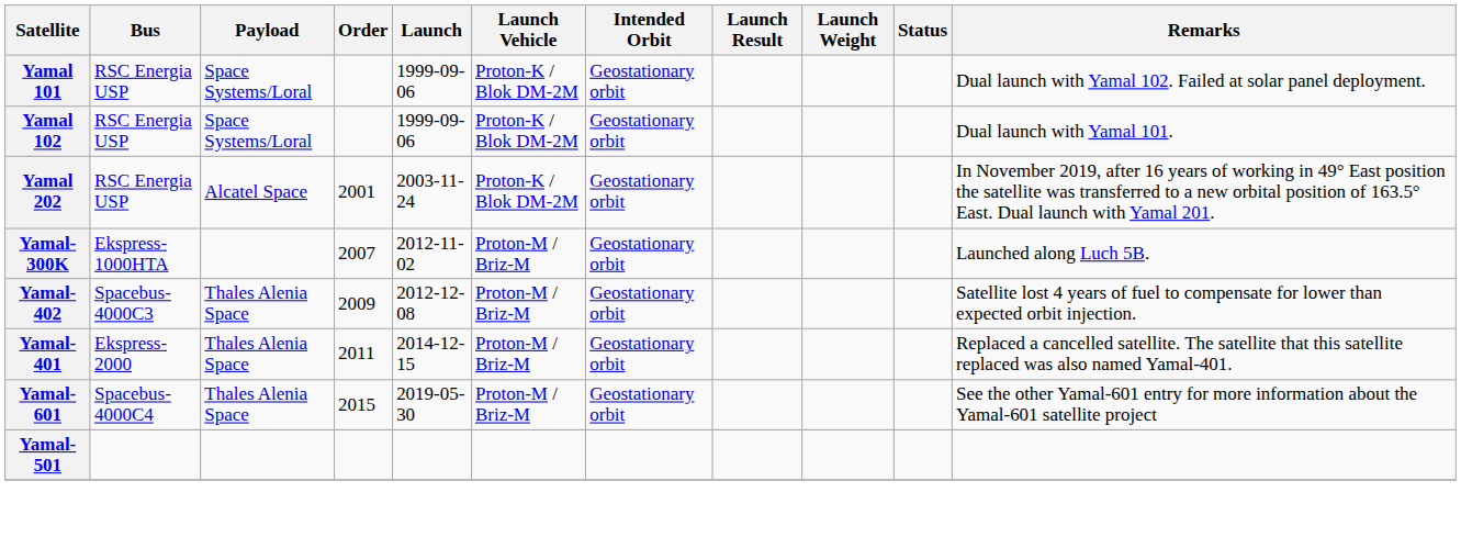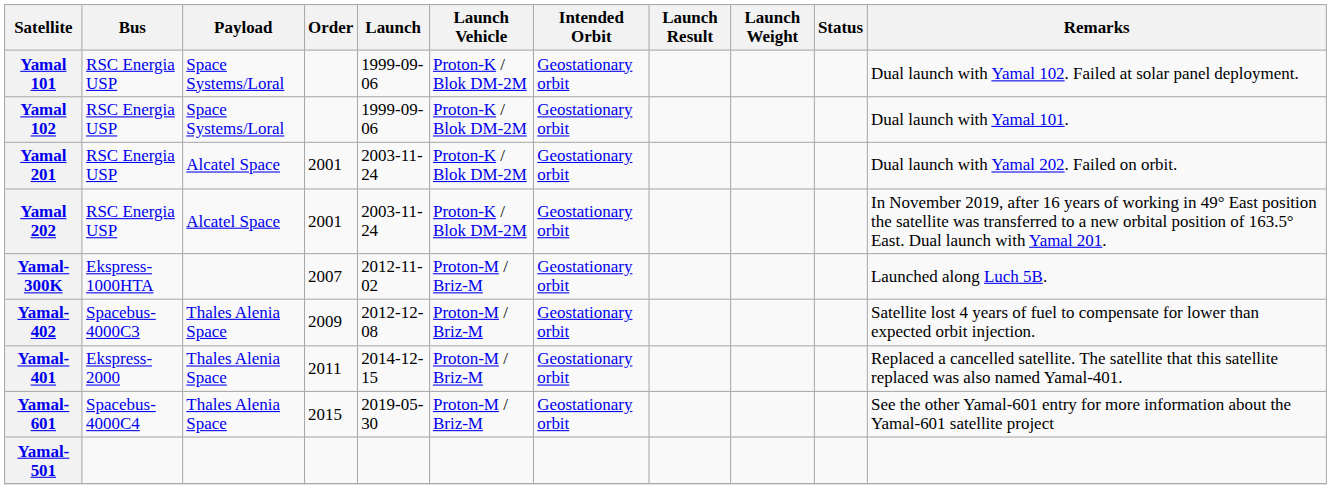 <table class="wikitable sortable mw-collapsible">
 <tr>
 <th>Satellite</th>
 <th>Bus</th>
 <th>Payload</th>
 <th>Order</th>
 <th>Launch</th>
 <th>Launch Vehicle</th>
 <th>Intended Orbit</th>
 <th>Launch Result</th>
 <th>Launch Weight</th>
 <th>Status</th>
 <th>Remarks</th>
 </tr>
 <tr>
 <th><a href='#'>Yamal 101</a></th>
 <td><a href='#'>RSC Energia</a><br><a href='#'>USP</a></td>
 <td><a href='#'>Space Systems/Loral</a></td>
 <td></td>
 <td>1999-09-06</td>
 <td><a href='#'>Proton-K</a> / <a href='#'>Blok DM-2M</a></td>
 <td><a href='#'>Geostationary orbit</a></td>
 <td></td>
 <td></td>
 <td></td>
 <td>Dual launch with <a href='#'>Yamal 102</a>. Failed at solar panel deployment.</td>
 </tr>
 <tr>
 <th><a href='#'>Yamal 102</a></th>
 <td><a href='#'>RSC Energia</a><br><a href='#'>USP</a></td>
 <td><a href='#'>Space Systems/Loral</a></td>
 <td></td>
 <td>1999-09-06</td>
 <td><a href='#'>Proton-K</a> / <a href='#'>Blok DM-2M</a></td>
 <td><a href='#'>Geostationary orbit</a></td>
 <td></td>
 <td></td>
 <td></td>
 <td>Dual launch with <a href='#'>Yamal 101</a>.</td>
+</tr>
+<tr>
+<th><a href='#'>Yamal 201</a></th>
+<td><a href='#'>RSC Energia</a><br><a href='#'>USP</a></td>
+<td><a href='#'>Alcatel Space</a></td>
+<td>2001</td>
+<td>2003-11-24</td>
+<td><a href='#'>Proton-K</a> / <a href='#'>Blok DM-2M</a></td>
+<td><a href='#'>Geostationary orbit</a></td>
+<td></td>
+<td></td>
+<td></td>
+<td>Dual launch with <a href='#'>Yamal 202</a>. Failed on orbit.</td>
 </tr>
 <tr>
 <th><a href='#'>Yamal 202</a></th>
 <td><a href='#'>RSC Energia</a><br><a href='#'>USP</a></td>
 <td><a href='#'>Alcatel Space</a></td>
 <td>2001</td>
 <td>2003-11-24</td>
 <td><a href='#'>Proton-K</a> / <a href='#'>Blok DM-2M</a></td>
 <td><a href='#'>Geostationary orbit</a></td>
 <td></td>
 <td></td>
 <td></td>
 <td>In November 2019, after 16 years of working in 49° East position the satellite was transferred to a new orbital position of 163.5° East. Dual launch with <a href='#'>Yamal 201</a>.</td>
 </tr>
 <tr>
 <th><a href='#'>Yamal-300K</a></th>
 <td><a href='#'>Ekspress-1000HTA</a></td>
 <td></td>
 <td>2007</td>
 <td>2012-11-02</td>
 <td><a href='#'>Proton-M</a> / <a href='#'>Briz-M</a></td>
 <td><a href='#'>Geostationary orbit</a></td>
 <td></td>
 <td></td>
 <td></td>
 <td>Launched along <a href='#'>Luch 5B</a>.</td>
 </tr>
 <tr>
 <th><a href='#'>Yamal-402</a></th>
 <td><a href='#'>Spacebus-4000C3</a></td>
 <td><a href='#'>Thales Alenia Space</a></td>
 <td>2009</td>
 <td>2012-12-08</td>
 <td><a href='#'>Proton-M</a> / <a href='#'>Briz-M</a></td>
 <td><a href='#'>Geostationary orbit</a></td>
 <td></td>
 <td></td>
 <td></td>
 <td>Satellite lost 4 years of fuel to compensate for lower than expected orbit injection.</td>
 </tr>
 <tr>
 <th><a href='#'>Yamal-401</a></th>
 <td><a href='#'>Ekspress-2000</a></td>
 <td><a href='#'>Thales Alenia Space</a></td>
 <td>2011</td>
 <td>2014-12-15</td>
 <td><a href='#'>Proton-M</a> / <a href='#'>Briz-M</a></td>
 <td><a href='#'>Geostationary orbit</a></td>
 <td></td>
 <td></td>
 <td></td>
 <td> Replaced a cancelled satellite. The satellite that this satellite replaced was also named Yamal-401.</td>
 </tr>
 <tr>
 <th><a href='#'>Yamal-601</a></th>
 <td><a href='#'>Spacebus-4000C4</a></td>
 <td><a href='#'>Thales Alenia Space</a></td>
 <td>2015</td>
 <td>2019-05-30</td>
 <td><a href='#'>Proton-M</a> / <a href='#'>Briz-M</a></td>
 <td><a href='#'>Geostationary orbit</a></td>
 <td></td>
 <td></td>
 <td></td>
 <td> See the other Yamal-601 entry for more information about the Yamal-601 satellite project</td>
 </tr>
 <tr>
 <th><a href='#'>Yamal-501</a></th>
 <td></td>
 <td></td>
 <td></td>
 <td></td>
 <td></td>
 <td></td>
 <td></td>
 <td></td>
 <td></td>
 <td></td>
 </tr>
 <tr>
 </tr>
 </table>
